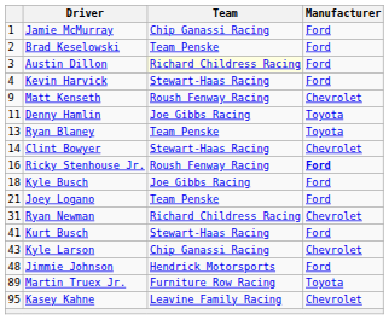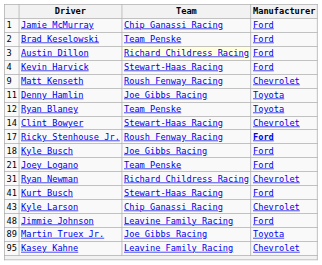 <table class="wikitable" style="font-size:95%">
 <tr>
 <th></th>
 <th>Driver</th>
 <th>Team</th>
 <th>Manufacturer</th>
 </tr>
 <tr>
 <td>1</td>
 <td><a href='#'>Jamie McMurray</a></td>
 <td><a href='#'>Chip Ganassi Racing</a></td>
 <td><a href='#'>Ford</a></td>
 </tr>
 <tr>
 <td>2</td>
 <td><a href='#'>Brad Keselowski</a></td>
 <td><a href='#'>Team Penske</a></td>
 <td><a href='#'>Ford</a></td>
 </tr>
 <tr>
 <td>3</td>
 <td><a href='#'>Austin Dillon</a></td>
 <td style="background: lightyellow;"><a href='#'>Richard Childress Racing</a></td>
 <td><a href='#'>Ford</a></td>
 </tr>
 <tr>
 <td>4</td>
 <td><a href='#'>Kevin Harvick</a></td>
 <td><a href='#'>Stewart-Haas Racing</a></td>
 <td><a href='#'>Ford</a></td>
 </tr>
 <tr>
 <td>9</td>
 <td><a href='#'>Matt Kenseth</a></td>
 <td><a href='#'>Roush Fenway Racing</a></td>
 <td><a href='#'>Chevrolet</a></td>
 </tr>
 <tr>
 <td>11</td>
 <td><a href='#'>Denny Hamlin</a></td>
 <td><a href='#'>Joe Gibbs Racing</a></td>
 <td><a href='#'>Toyota</a></td>
 </tr>
 <tr>
-<td>13</td>
+<td>12</td>
 <td><a href='#'>Ryan Blaney</a></td>
 <td><a href='#'>Team Penske</a></td>
 <td><a href='#'>Toyota</a></td>
 </tr>
 <tr>
 <td>14</td>
 <td><a href='#'>Clint Bowyer</a></td>
 <td><a href='#'>Stewart-Haas Racing</a></td>
 <td><a href='#'>Chevrolet</a></td>
 </tr>
 <tr>
-<td>16</td>
+<td>17</td>
 <td><a href='#'>Ricky Stenhouse Jr.</a></td>
 <td><a href='#'>Roush Fenway Racing</a></td>
 <td><strong><a href='#'>Ford</a></strong></td>
 </tr>
 <tr>
 <td>18</td>
 <td><a href='#'>Kyle Busch</a></td>
 <td><a href='#'>Joe Gibbs Racing</a></td>
 <td><a href='#'>Ford</a></td>
 </tr>
 <tr>
 <td>21</td>
 <td><a href='#'>Joey Logano</a></td>
 <td><a href='#'>Team Penske</a></td>
 <td><a href='#'>Ford</a></td>
 </tr>
 <tr>
 <td>31</td>
 <td><a href='#'>Ryan Newman</a></td>
 <td><a href='#'>Richard Childress Racing</a></td>
 <td><a href='#'>Chevrolet</a></td>
 </tr>
 <tr>
 <td>41</td>
 <td><a href='#'>Kurt Busch</a></td>
 <td><a href='#'>Stewart-Haas Racing</a></td>
 <td><a href='#'>Ford</a></td>
 </tr>
 <tr>
 <td>43</td>
 <td><a href='#'>Kyle Larson</a></td>
 <td><a href='#'>Chip Ganassi Racing</a></td>
 <td><a href='#'>Chevrolet</a></td>
 </tr>
 <tr>
 <td>48</td>
 <td><a href='#'>Jimmie Johnson</a></td>
-<td><a href='#'>Hendrick Motorsports</a></td>
+<td><a href='#'>Leavine Family Racing</a></td>
 <td><a href='#'>Ford</a></td>
 </tr>
 <tr>
 <td>89</td>
 <td><a href='#'>Martin Truex Jr.</a></td>
-<td><a href='#'>Furniture Row Racing</a></td>
+<td><a href='#'>Joe Gibbs Racing</a></td>
 <td><a href='#'>Toyota</a></td>
 </tr>
 <tr>
 <td>95</td>
 <td><a href='#'>Kasey Kahne</a></td>
 <td><a href='#'>Leavine Family Racing</a></td>
 <td><a href='#'>Chevrolet</a></td>
 </tr>
 <tr>
 <th colspan="4"></th>
 </tr>
 </table>
